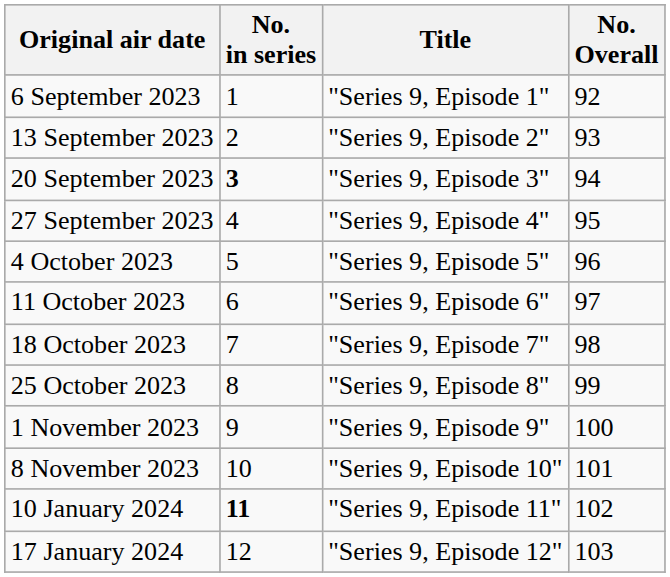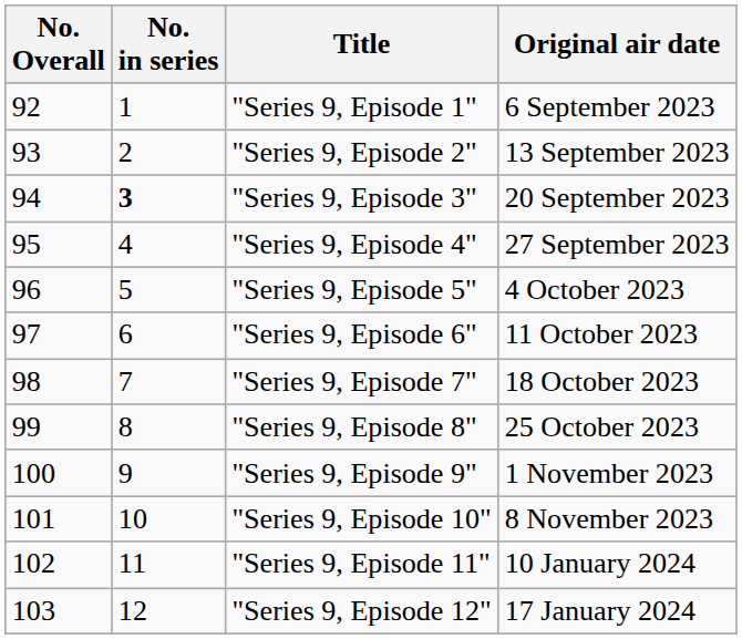 <table class="wikitable">
 <tr>
-<th>Original air date</th>
+<th>No.<br>Overall</th>
 <th>No.<br>in series</th>
 <th>Title</th>
-<th>No.<br>Overall</th>
+<th>Original air date</th>
 </tr>
 <tr>
-<td>6 September 2023</td>
+<td>92</td>
 <td>1</td>
 <td>"Series 9, Episode 1"</td>
-<td>92</td>
+<td>6 September 2023</td>
 </tr>
 <tr>
-<td>13 September 2023</td>
+<td>93</td>
 <td>2</td>
 <td>"Series 9, Episode 2"</td>
-<td>93</td>
+<td>13 September 2023</td>
 </tr>
 <tr>
-<td>20 September 2023</td>
+<td>94</td>
 <td><strong>3</strong></td>
 <td>"Series 9, Episode 3"</td>
-<td>94</td>
+<td>20 September 2023</td>
 </tr>
 <tr>
-<td>27 September 2023</td>
+<td>95</td>
 <td>4</td>
 <td>"Series 9, Episode 4"</td>
-<td>95</td>
+<td>27 September 2023</td>
 </tr>
 <tr>
-<td>4 October 2023</td>
+<td>96</td>
 <td>5</td>
 <td>"Series 9, Episode 5"</td>
-<td>96</td>
+<td>4 October 2023</td>
 </tr>
 <tr>
-<td>11 October 2023</td>
+<td>97</td>
 <td>6</td>
 <td>"Series 9, Episode 6"</td>
-<td>97</td>
+<td>11 October 2023</td>
 </tr>
 <tr>
-<td>18 October 2023</td>
+<td>98</td>
 <td>7</td>
 <td>"Series 9, Episode 7"</td>
-<td>98</td>
+<td>18 October 2023</td>
 </tr>
 <tr>
-<td>25 October 2023</td>
+<td>99</td>
 <td>8</td>
 <td>"Series 9, Episode 8"</td>
-<td>99</td>
+<td>25 October 2023</td>
 </tr>
 <tr>
-<td>1 November 2023</td>
+<td>100</td>
 <td>9</td>
 <td>"Series 9, Episode 9"</td>
-<td>100</td>
+<td>1 November 2023</td>
 </tr>
 <tr>
-<td>8 November 2023</td>
+<td>101</td>
 <td>10</td>
 <td>"Series 9, Episode 10"</td>
-<td>101</td>
+<td>8 November 2023</td>
 </tr>
 <tr>
+<td>102</td>
+<td>11</td>
+<td>"Series 9, Episode 11"</td>
 <td>10 January 2024</td>
-<td><strong>11</strong></td>
-<td>"Series 9, Episode 11"</td>
-<td>102</td>
 </tr>
 <tr>
-<td>17 January 2024</td>
+<td>103</td>
 <td>12</td>
 <td>"Series 9, Episode 12"</td>
-<td>103</td>
+<td>17 January 2024</td>
 </tr>
 </table>
